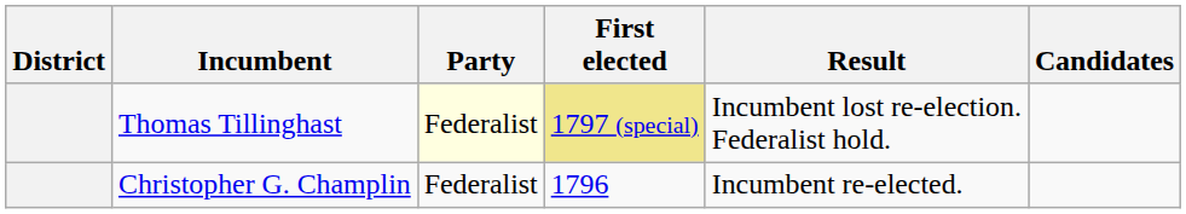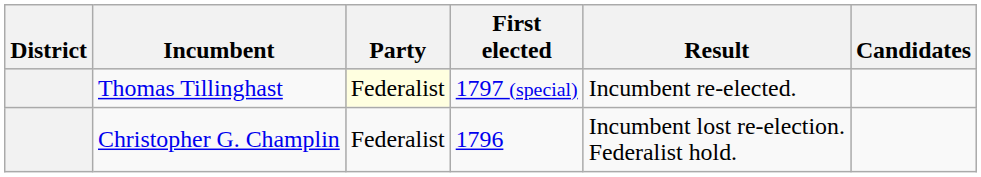 <table class=wikitable>
 <tr valign=bottom>
 <th>District</th>
 <th>Incumbent</th>
 <th>Party</th>
 <th>First<br>elected</th>
 <th>Result</th>
 <th>Candidates</th>
 </tr>
 <tr>
 <th><br></th>
 <td><a href='#'>Thomas Tillinghast</a></td>
 <td style="background: lightyellow;">Federalist</td>
-<td style="background: khaki;"><a href='#'>1797 <small>(special)</small></a></td>
-<td>Incumbent lost re-election.<br>Federalist hold.</td>
+<td><a href='#'>1797 <small>(special)</small></a></td>
+<td>Incumbent re-elected.</td>
 <td nowrap></td>
 </tr>
 <tr>
 <th><br></th>
 <td><a href='#'>Christopher G. Champlin</a></td>
 <td>Federalist</td>
 <td><a href='#'>1796</a></td>
-<td>Incumbent re-elected.</td>
+<td>Incumbent lost re-election.<br>Federalist hold.</td>
 <td nowrap></td>
 </tr>
 </table>
